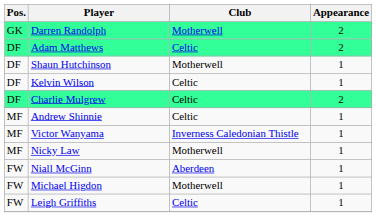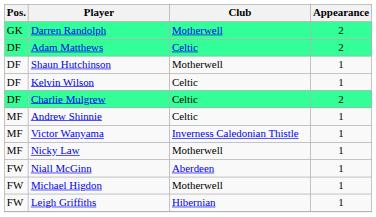 <table class="wikitable">
 <tr>
 <th>Pos.</th>
 <th>Player</th>
 <th>Club</th>
 <th>Appearance</th>
 </tr>
 <tr style="background:#33ff99;">
 <td>GK</td>
 <td style="width:200px;"><a href='#'>Darren Randolph</a> </td>
 <td style="width:200px;"><a href='#'>Motherwell</a></td>
 <td align="center">2</td>
 </tr>
 <tr style="background:#33ff99;">
 <td>DF</td>
 <td><a href='#'>Adam Matthews</a> </td>
 <td><a href='#'>Celtic</a></td>
 <td align="center">2</td>
 </tr>
 <tr>
 <td>DF</td>
 <td><a href='#'>Shaun Hutchinson</a></td>
 <td>Motherwell</td>
 <td align="center">1</td>
 </tr>
 <tr>
 <td>DF</td>
 <td><a href='#'>Kelvin Wilson</a></td>
 <td>Celtic</td>
 <td align="center">1</td>
 </tr>
 <tr style="background:#33ff99;">
 <td>DF</td>
 <td><a href='#'>Charlie Mulgrew</a> </td>
 <td>Celtic</td>
 <td align="center">2</td>
 </tr>
 <tr>
 <td>MF</td>
 <td><a href='#'>Andrew Shinnie</a></td>
 <td>Celtic</td>
 <td align="center">1</td>
 </tr>
 <tr>
 <td>MF</td>
 <td><a href='#'>Victor Wanyama</a></td>
 <td><a href='#'>Inverness Caledonian Thistle</a></td>
 <td align="center">1</td>
 </tr>
 <tr>
 <td>MF</td>
 <td><a href='#'>Nicky Law</a></td>
 <td>Motherwell</td>
 <td align="center">1</td>
 </tr>
 <tr>
 <td>FW</td>
 <td><a href='#'>Niall McGinn</a></td>
 <td><a href='#'>Aberdeen</a></td>
 <td align="center">1</td>
 </tr>
 <tr>
 <td>FW</td>
 <td><a href='#'>Michael Higdon</a></td>
 <td>Motherwell</td>
 <td align="center">1</td>
 </tr>
 <tr>
 <td>FW</td>
 <td><a href='#'>Leigh Griffiths</a></td>
-<td><a href='#'>Celtic</a></td>
+<td><a href='#'>Hibernian</a></td>
 <td align="center">1</td>
 </tr>
 <tr>
 </tr>
 </table>
